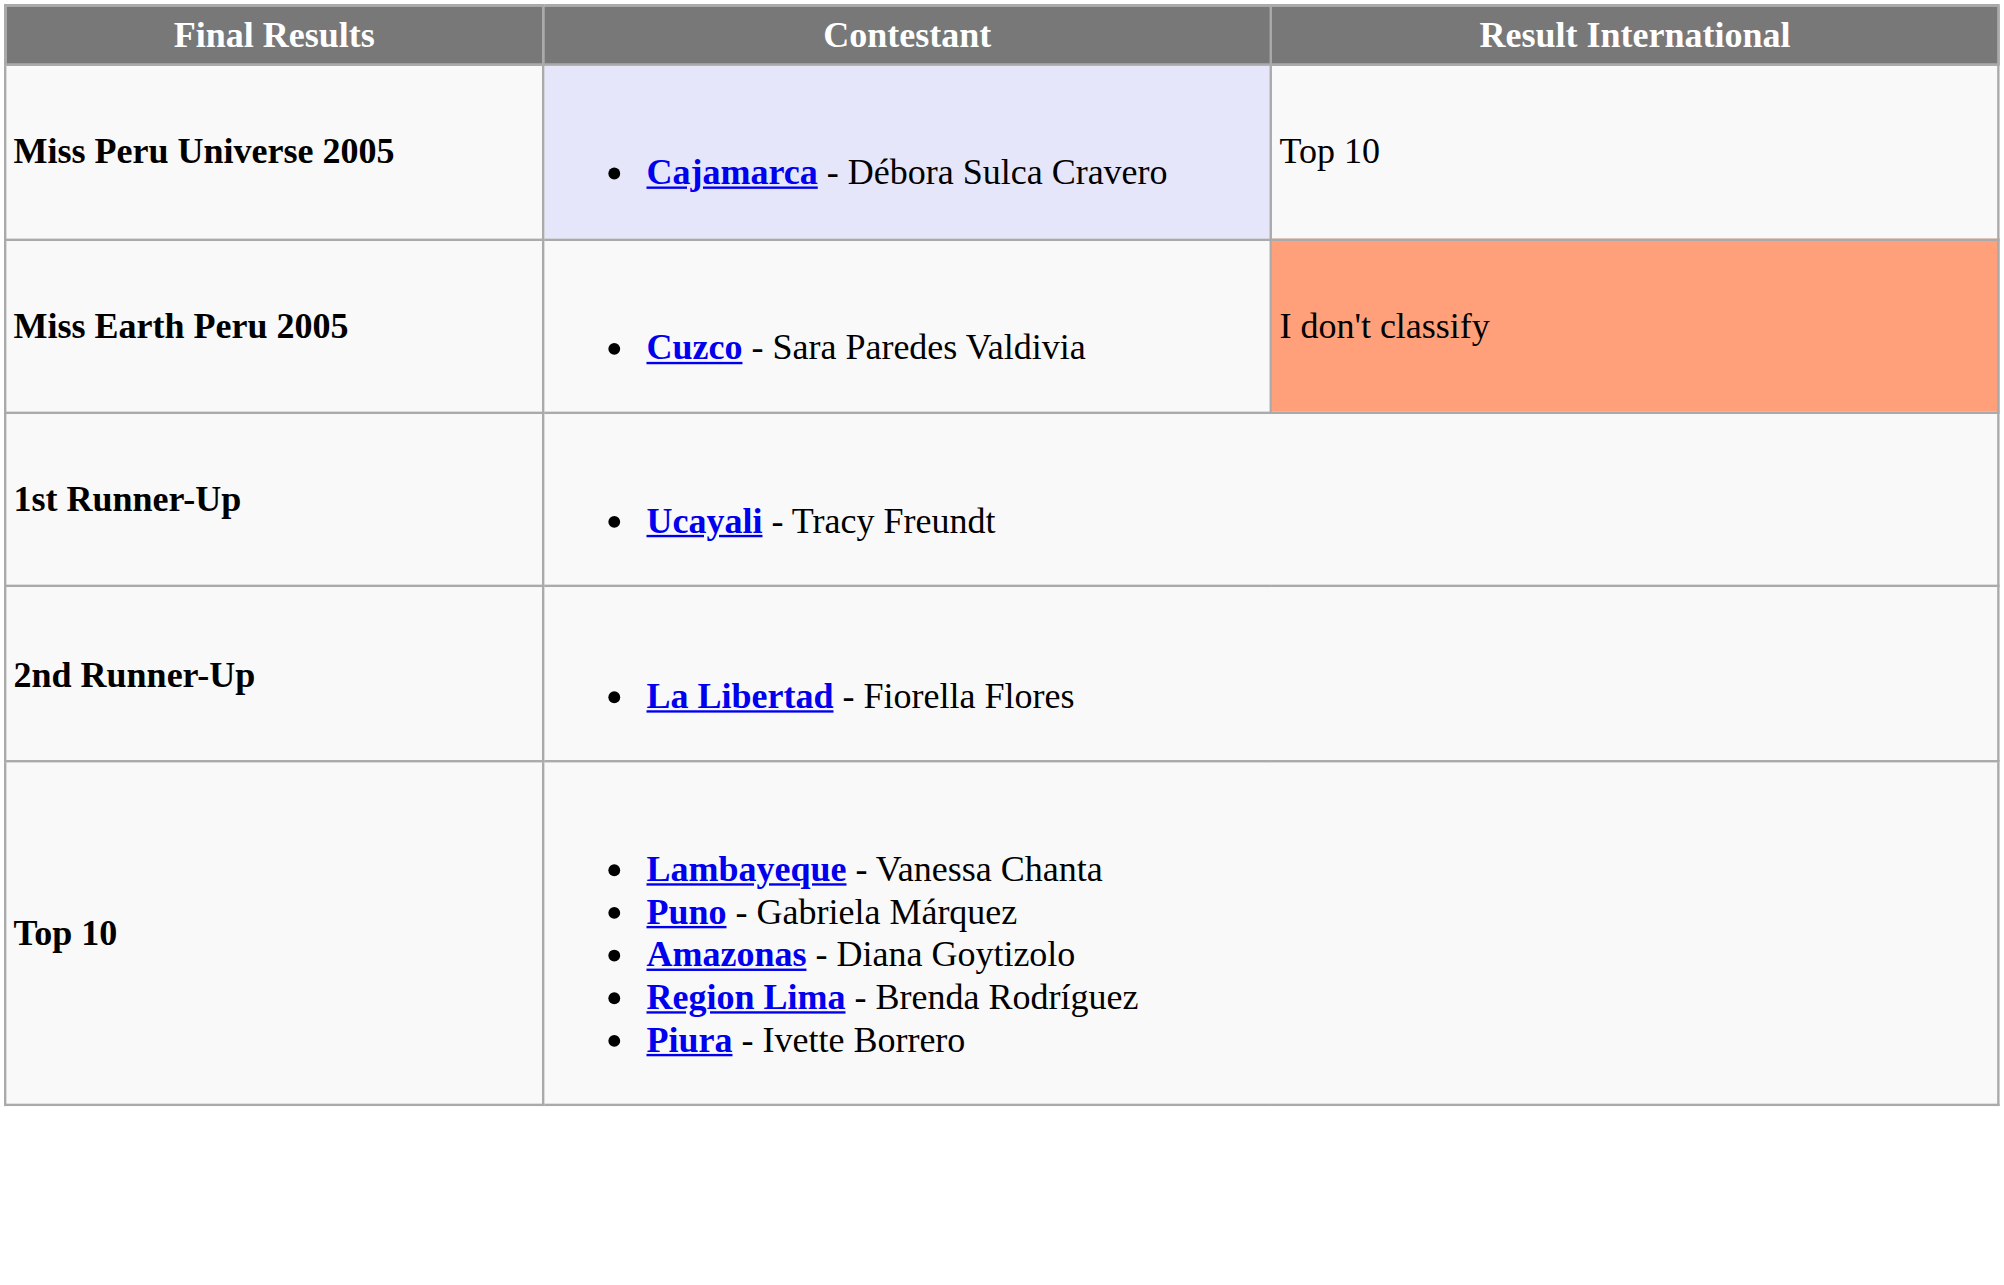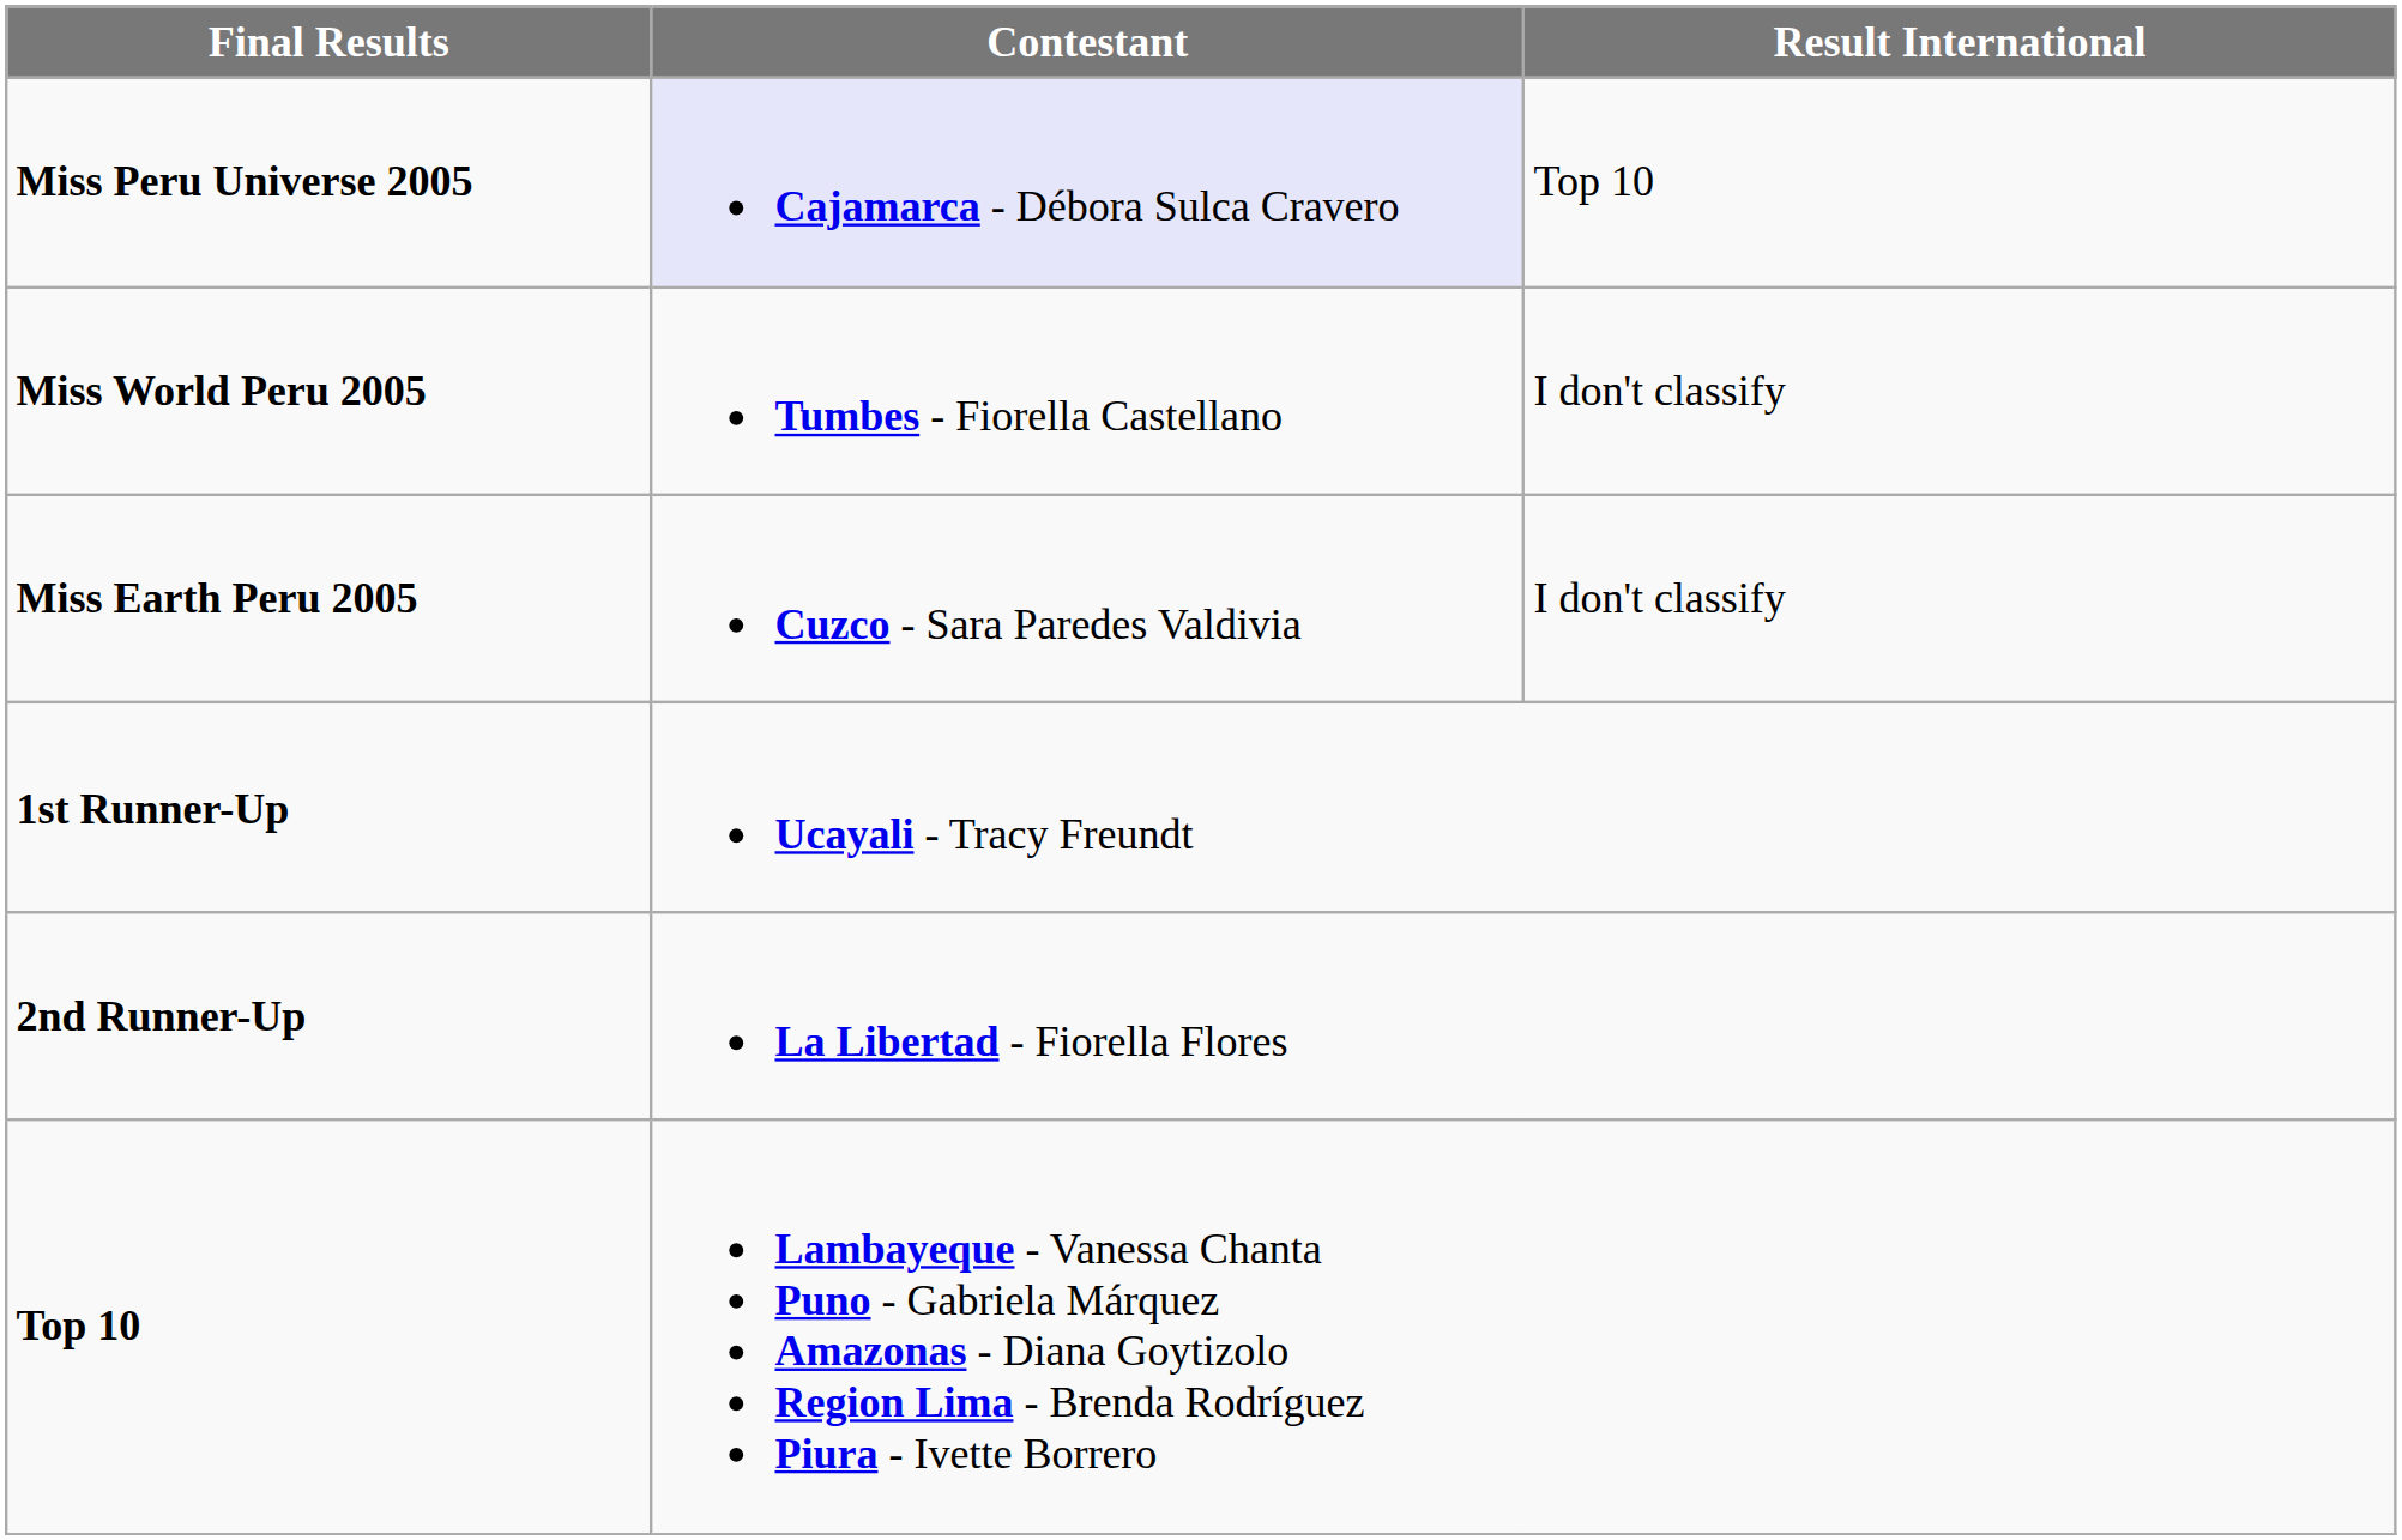 <table class="wikitable sortable" style="font-size: 95%;">
 <tr>
 <th width="220" style="background-color:#787878;color:#FFFFFF;">Final Results</th>
 <th width="300" style="background-color:#787878;color:#FFFFFF;">Contestant</th>
 <th width="300" style="background-color:#787878;color:#FFFFFF;">Result International</th>
 </tr>
 <tr>
 <td><strong>Miss Peru Universe 2005</strong></td>
 <td style="background: lavender;"><br><ul><li> <strong><a href='#'>Cajamarca</a></strong> - Débora Sulca Cravero</li></ul></td>
 <td>Top 10</td>
 </tr>
 <tr>
+<td><strong>Miss World Peru 2005</strong></td>
+<td><br><ul><li> <strong><a href='#'>Tumbes</a></strong> - Fiorella Castellano</li></ul></td>
+<td>I don't classify</td>
+</tr>
+<tr>
 <td><strong>Miss Earth Peru 2005</strong></td>
 <td><br><ul><li> <strong><a href='#'>Cuzco</a></strong> - Sara Paredes Valdivia</li></ul></td>
-<td style="background: lightsalmon;">I don't classify</td>
+<td>I don't classify</td>
 </tr>
 <tr>
 <td><strong>1st Runner-Up</strong></td>
 <td colspan="2"><br><ul><li> <strong><a href='#'>Ucayali</a></strong> - Tracy Freundt</li></ul></td>
 </tr>
 <tr>
 <td><strong>2nd Runner-Up</strong></td>
 <td colspan="2"><br><ul><li> <strong><a href='#'>La Libertad</a></strong> - Fiorella Flores</li></ul></td>
 </tr>
 <tr>
 <td><strong>Top 10</strong></td>
 <td colspan="2"><br><ul><li> <strong><a href='#'>Lambayeque</a></strong> - Vanessa Chanta</li><li> <strong><a href='#'>Puno</a></strong> - Gabriela Márquez</li><li> <strong><a href='#'>Amazonas</a></strong> - Diana Goytizolo</li><li> <strong><a href='#'>Region Lima</a></strong> - Brenda Rodríguez</li><li> <strong><a href='#'>Piura</a></strong> - Ivette Borrero</li></ul></td>
 </tr>
 </table>
